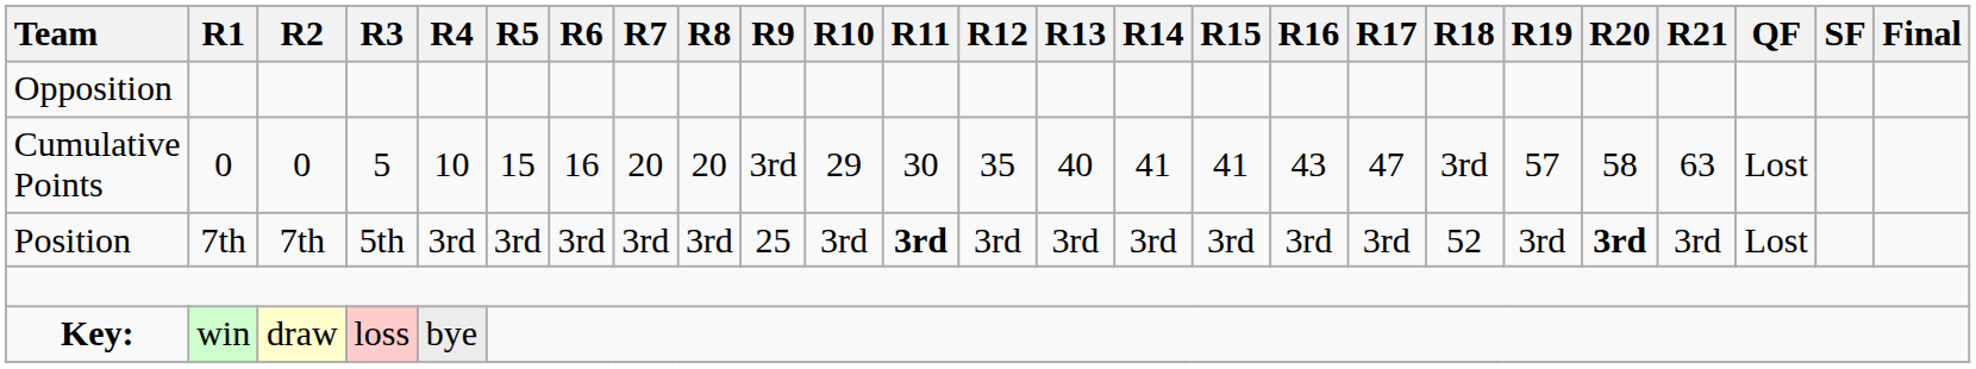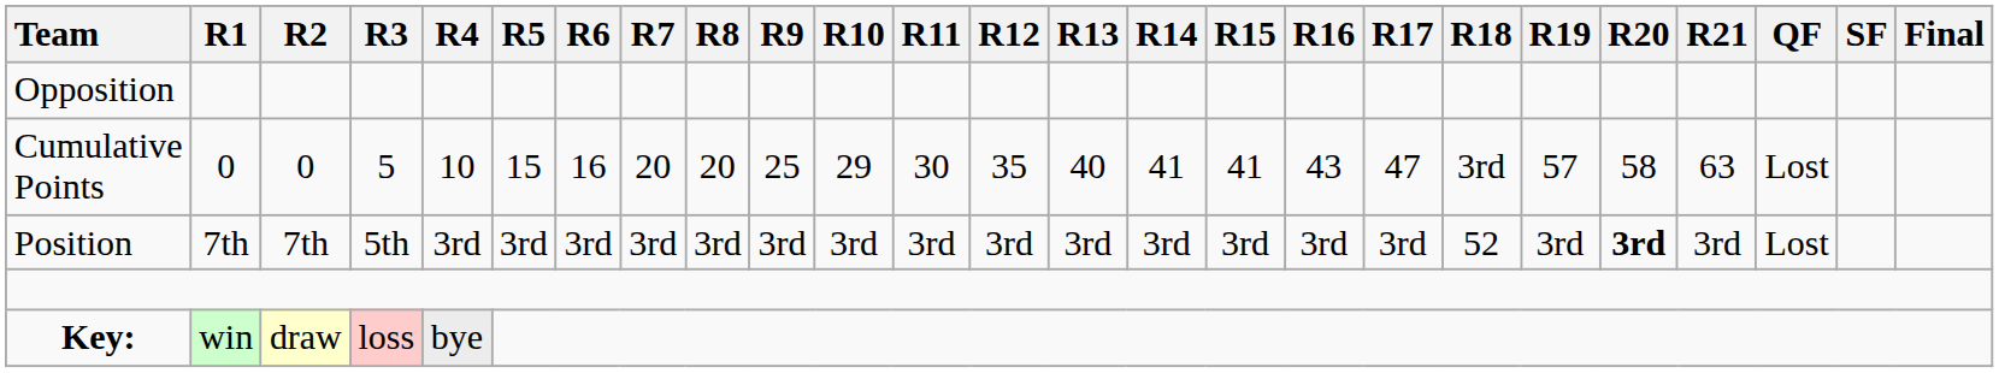 <table class="wikitable" style="text-align:center; line-height:110%; width:90%; font-size:100%">
 <tr>
 <th style="text-align:left; width:16%;">Team</th>
 <th style="width:3%;">R1</th>
 <th style="width:3%;">R2</th>
 <th style="width:3%;">R3</th>
 <th style="width:3%;">R4</th>
 <th style="width:3%;">R5</th>
 <th style="width:3%;">R6</th>
 <th style="width:3%;">R7</th>
 <th style="width:3%;">R8</th>
 <th style="width:3%;">R9</th>
 <th style="width:3%;">R10</th>
 <th style="width:3%;">R11</th>
 <th style="width:3%;">R12</th>
 <th style="width:3%;">R13</th>
 <th style="width:3%;">R14</th>
 <th style="width:3%;">R15</th>
 <th style="width:3%;">R16</th>
 <th style="width:3%;">R17</th>
 <th style="width:3%;">R18</th>
 <th style="width:3%;">R19</th>
 <th style="width:3%;">R20</th>
 <th style="width:3%;">R21</th>
 <th style="width:3%;">QF</th>
 <th style="width:3%;">SF</th>
 <th style="width:3%;">Final</th>
 </tr>
 <tr>
 <td style="text-align:left;">Opposition</td>
 <td></td>
 <td></td>
 <td></td>
 <td></td>
 <td></td>
 <td></td>
 <td></td>
 <td></td>
 <td></td>
 <td></td>
 <td></td>
 <td></td>
 <td></td>
 <td></td>
 <td></td>
 <td></td>
 <td></td>
 <td></td>
 <td></td>
 <td></td>
 <td></td>
 <td></td>
 <td> </td>
 <td> </td>
 </tr>
 <tr>
 <td style="text-align:left;">Cumulative Points</td>
 <td>0</td>
 <td>0</td>
 <td>5</td>
 <td>10</td>
 <td>15</td>
 <td>16</td>
 <td>20</td>
 <td>20</td>
-<td>3rd</td>
+<td>25</td>
 <td>29</td>
 <td>30</td>
 <td>35</td>
 <td>40</td>
 <td>41</td>
 <td>41</td>
 <td>43</td>
 <td>47</td>
 <td>3rd</td>
 <td>57</td>
 <td>58</td>
 <td>63</td>
 <td>Lost</td>
 <td> </td>
 <td> </td>
 </tr>
 <tr>
 <td style="text-align:left;">Position</td>
 <td>7th</td>
 <td>7th</td>
 <td>5th</td>
 <td>3rd</td>
 <td>3rd</td>
 <td>3rd</td>
 <td>3rd</td>
 <td>3rd</td>
-<td>25</td>
 <td>3rd</td>
-<td><strong>3rd</strong></td>
+<td>3rd</td>
+<td>3rd</td>
 <td>3rd</td>
 <td>3rd</td>
 <td>3rd</td>
 <td>3rd</td>
 <td>3rd</td>
 <td>3rd</td>
 <td>52</td>
 <td>3rd</td>
 <td><strong>3rd</strong></td>
 <td>3rd</td>
 <td>Lost</td>
 <td> </td>
 <td> </td>
 </tr>
 <tr>
 <td colspan=100% style="height:10px"></td>
 </tr>
 <tr>
 <td><strong>Key:</strong></td>
 <td style="background:#CCFFCC;">win</td>
 <td style="background:#FFFFCC;">draw</td>
 <td style="background:#FFCCCC;">loss</td>
 <td style="background:#ECECEC;">bye</td>
 <td colspan=100%></td>
 </tr>
 </table>
